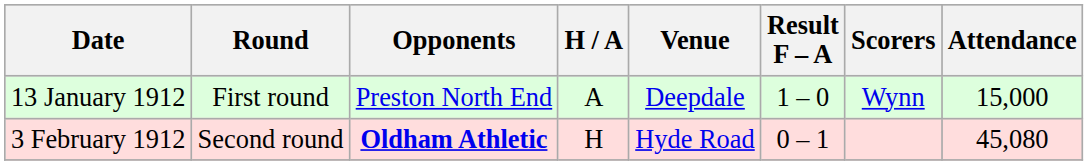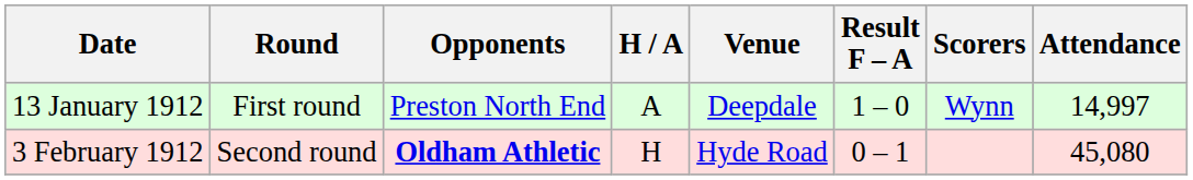 <table class="wikitable" style="text-align:center">
 <tr>
 <th>Date</th>
 <th>Round</th>
 <th>Opponents</th>
 <th>H / A</th>
 <th>Venue</th>
 <th>Result<br>F – A</th>
 <th>Scorers</th>
 <th>Attendance</th>
 </tr>
 <tr bgcolor="#ddffdd">
 <td>13 January 1912</td>
 <td>First round</td>
 <td><a href='#'>Preston North End</a></td>
 <td>A</td>
 <td><a href='#'>Deepdale</a></td>
 <td>1 – 0</td>
 <td><a href='#'>Wynn</a></td>
-<td>15,000</td>
+<td>14,997</td>
 </tr>
 <tr bgcolor="#ffdddd">
 <td>3 February 1912</td>
 <td>Second round</td>
 <td><strong><a href='#'>Oldham Athletic</a></strong></td>
 <td>H</td>
 <td><a href='#'>Hyde Road</a></td>
 <td>0 – 1</td>
 <td></td>
 <td>45,080</td>
 </tr>
 </table>
